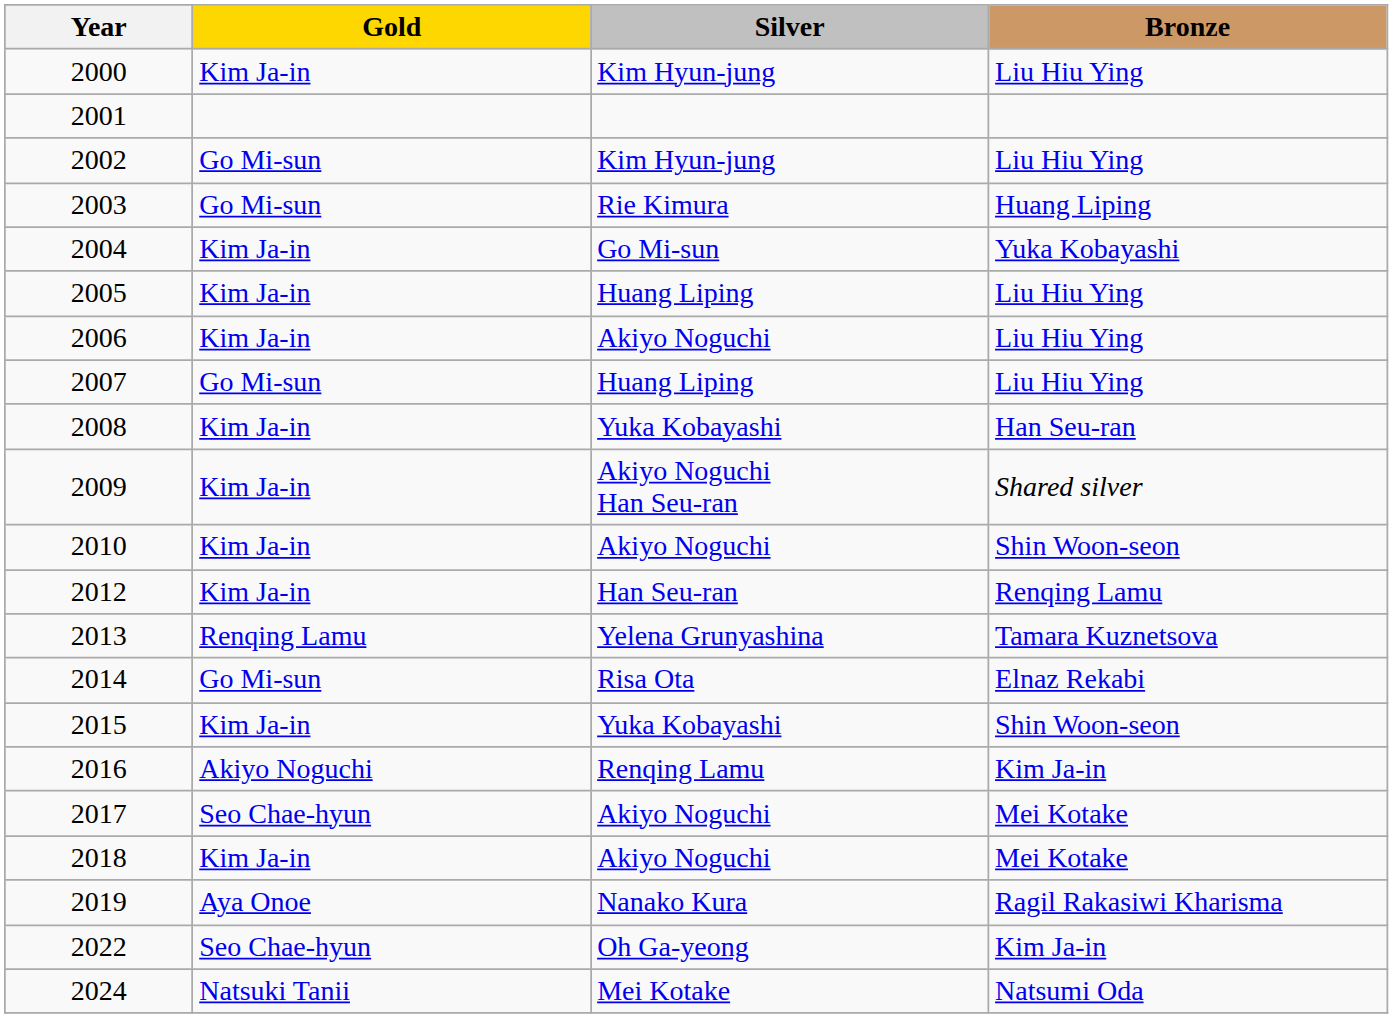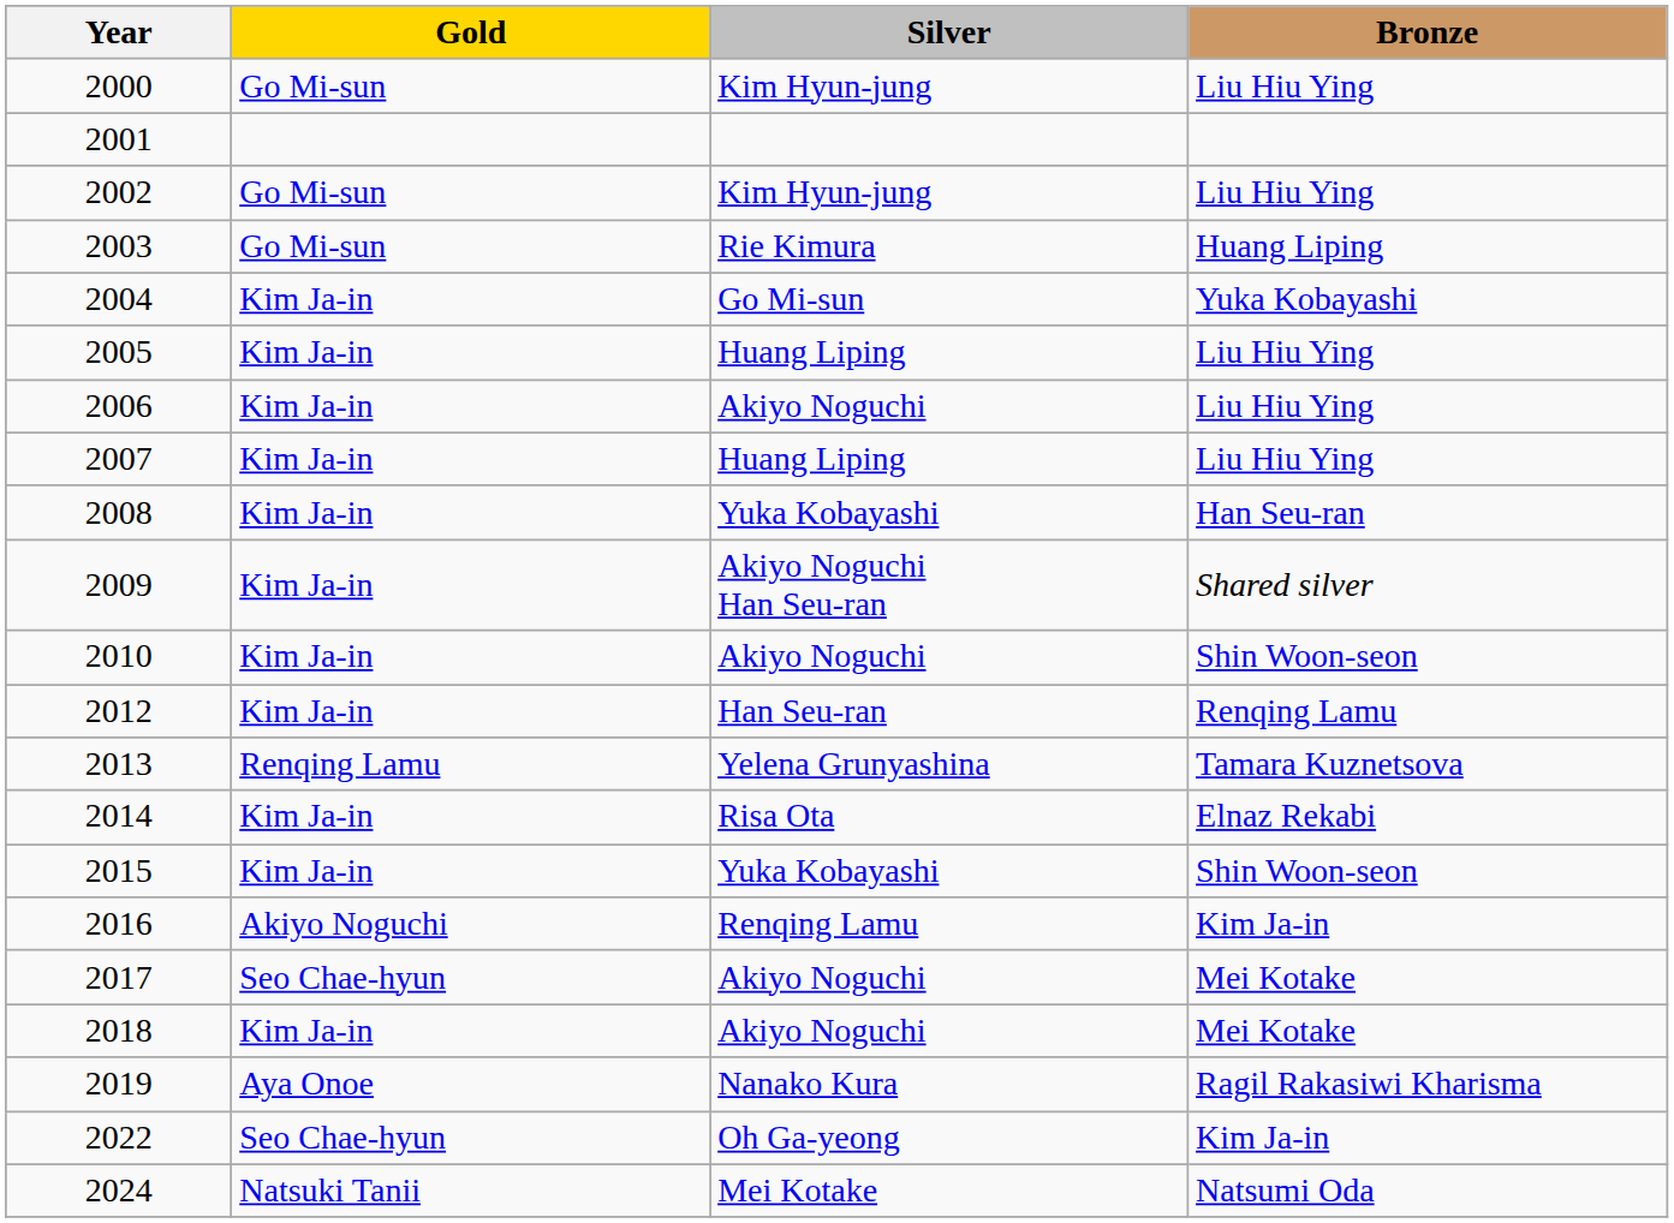 <table class="wikitable">
 <tr>
 <th width="100">Year</th>
 <th width="220" style="background:gold;">Gold</th>
 <th width="220" style="background:silver;">Silver</th>
 <th width="220" style="background:#CC9966;">Bronze</th>
 </tr>
 <tr>
 <td align="center">2000</td>
-<td> <a href='#'>Kim Ja-in</a></td>
+<td> <a href='#'>Go Mi-sun</a></td>
 <td> <a href='#'>Kim Hyun-jung</a></td>
 <td> <a href='#'>Liu Hiu Ying</a></td>
 </tr>
 <tr>
 <td align="center">2001</td>
 <td></td>
 <td></td>
 <td></td>
 </tr>
 <tr>
 <td align="center">2002</td>
 <td> <a href='#'>Go Mi-sun</a></td>
 <td> <a href='#'>Kim Hyun-jung</a></td>
 <td> <a href='#'>Liu Hiu Ying</a></td>
 </tr>
 <tr>
 <td align="center">2003</td>
 <td> <a href='#'>Go Mi-sun</a></td>
 <td> <a href='#'>Rie Kimura</a></td>
 <td> <a href='#'>Huang Liping</a></td>
 </tr>
 <tr>
 <td align="center">2004</td>
 <td> <a href='#'>Kim Ja-in</a></td>
 <td> <a href='#'>Go Mi-sun</a></td>
 <td> <a href='#'>Yuka Kobayashi</a></td>
 </tr>
 <tr>
 <td align="center">2005</td>
 <td> <a href='#'>Kim Ja-in</a></td>
 <td> <a href='#'>Huang Liping</a></td>
 <td> <a href='#'>Liu Hiu Ying</a></td>
 </tr>
 <tr>
 <td align="center">2006</td>
 <td> <a href='#'>Kim Ja-in</a></td>
 <td> <a href='#'>Akiyo Noguchi</a></td>
 <td> <a href='#'>Liu Hiu Ying</a></td>
 </tr>
 <tr>
 <td align="center">2007</td>
-<td> <a href='#'>Go Mi-sun</a></td>
+<td> <a href='#'>Kim Ja-in</a></td>
 <td> <a href='#'>Huang Liping</a></td>
 <td> <a href='#'>Liu Hiu Ying</a></td>
 </tr>
 <tr>
 <td align="center">2008</td>
 <td> <a href='#'>Kim Ja-in</a></td>
 <td> <a href='#'>Yuka Kobayashi</a></td>
 <td> <a href='#'>Han Seu-ran</a></td>
 </tr>
 <tr>
 <td align="center">2009</td>
 <td> <a href='#'>Kim Ja-in</a></td>
 <td> <a href='#'>Akiyo Noguchi</a><br> <a href='#'>Han Seu-ran</a></td>
 <td><em>Shared silver</em></td>
 </tr>
 <tr>
 <td align="center">2010</td>
 <td> <a href='#'>Kim Ja-in</a></td>
 <td> <a href='#'>Akiyo Noguchi</a></td>
 <td> <a href='#'>Shin Woon-seon</a></td>
 </tr>
 <tr>
 <td align="center">2012</td>
 <td> <a href='#'>Kim Ja-in</a></td>
 <td> <a href='#'>Han Seu-ran</a></td>
 <td> <a href='#'>Renqing Lamu</a></td>
 </tr>
 <tr>
 <td align="center">2013</td>
 <td> <a href='#'>Renqing Lamu</a></td>
 <td> <a href='#'>Yelena Grunyashina</a></td>
 <td> <a href='#'>Tamara Kuznetsova</a></td>
 </tr>
 <tr>
 <td align="center">2014</td>
-<td> <a href='#'>Go Mi-sun</a></td>
+<td> <a href='#'>Kim Ja-in</a></td>
 <td> <a href='#'>Risa Ota</a></td>
 <td> <a href='#'>Elnaz Rekabi</a></td>
 </tr>
 <tr>
 <td align="center">2015</td>
 <td> <a href='#'>Kim Ja-in</a></td>
 <td> <a href='#'>Yuka Kobayashi</a></td>
 <td> <a href='#'>Shin Woon-seon</a></td>
 </tr>
 <tr>
 <td align="center">2016</td>
 <td> <a href='#'>Akiyo Noguchi</a></td>
 <td> <a href='#'>Renqing Lamu</a></td>
 <td> <a href='#'>Kim Ja-in</a></td>
 </tr>
 <tr>
 <td align="center">2017</td>
 <td> <a href='#'>Seo Chae-hyun</a></td>
 <td> <a href='#'>Akiyo Noguchi</a></td>
 <td> <a href='#'>Mei Kotake</a></td>
 </tr>
 <tr>
 <td align="center">2018</td>
 <td> <a href='#'>Kim Ja-in</a></td>
 <td> <a href='#'>Akiyo Noguchi</a></td>
 <td> <a href='#'>Mei Kotake</a></td>
 </tr>
 <tr>
 <td align="center">2019</td>
 <td> <a href='#'>Aya Onoe</a></td>
 <td> <a href='#'>Nanako Kura</a></td>
 <td> <a href='#'>Ragil Rakasiwi Kharisma</a></td>
 </tr>
 <tr>
 <td align="center">2022</td>
 <td> <a href='#'>Seo Chae-hyun</a></td>
 <td> <a href='#'>Oh Ga-yeong</a></td>
 <td> <a href='#'>Kim Ja-in</a></td>
 </tr>
 <tr>
 <td align="center">2024</td>
 <td> <a href='#'>Natsuki Tanii</a></td>
 <td> <a href='#'>Mei Kotake</a></td>
 <td> <a href='#'>Natsumi Oda</a></td>
 </tr>
 </table>
